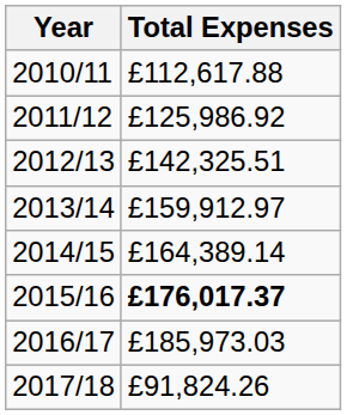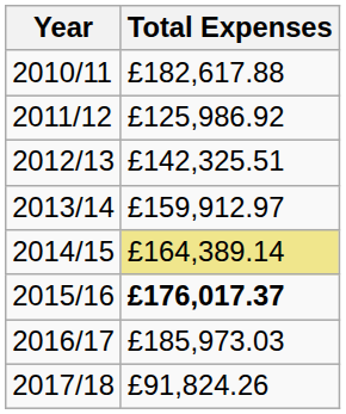 <table class="wikitable sortable">
 <tr>
 <th>Year</th>
 <th>Total Expenses</th>
 </tr>
 <tr>
 <td>2010/11</td>
-<td>£112,617.88</td>
+<td>£182,617.88</td>
 </tr>
 <tr>
 <td>2011/12</td>
 <td>£125,986.92</td>
 </tr>
 <tr>
 <td>2012/13</td>
 <td>£142,325.51</td>
 </tr>
 <tr>
 <td>2013/14</td>
 <td>£159,912.97</td>
 </tr>
 <tr>
 <td>2014/15</td>
-<td>£164,389.14</td>
+<td style="background: khaki;">£164,389.14</td>
 </tr>
 <tr>
 <td>2015/16</td>
 <td><strong>£176,017.37</strong></td>
 </tr>
 <tr>
 <td>2016/17</td>
 <td>£185,973.03</td>
 </tr>
 <tr>
 <td>2017/18</td>
 <td>£91,824.26</td>
 </tr>
 </table>
